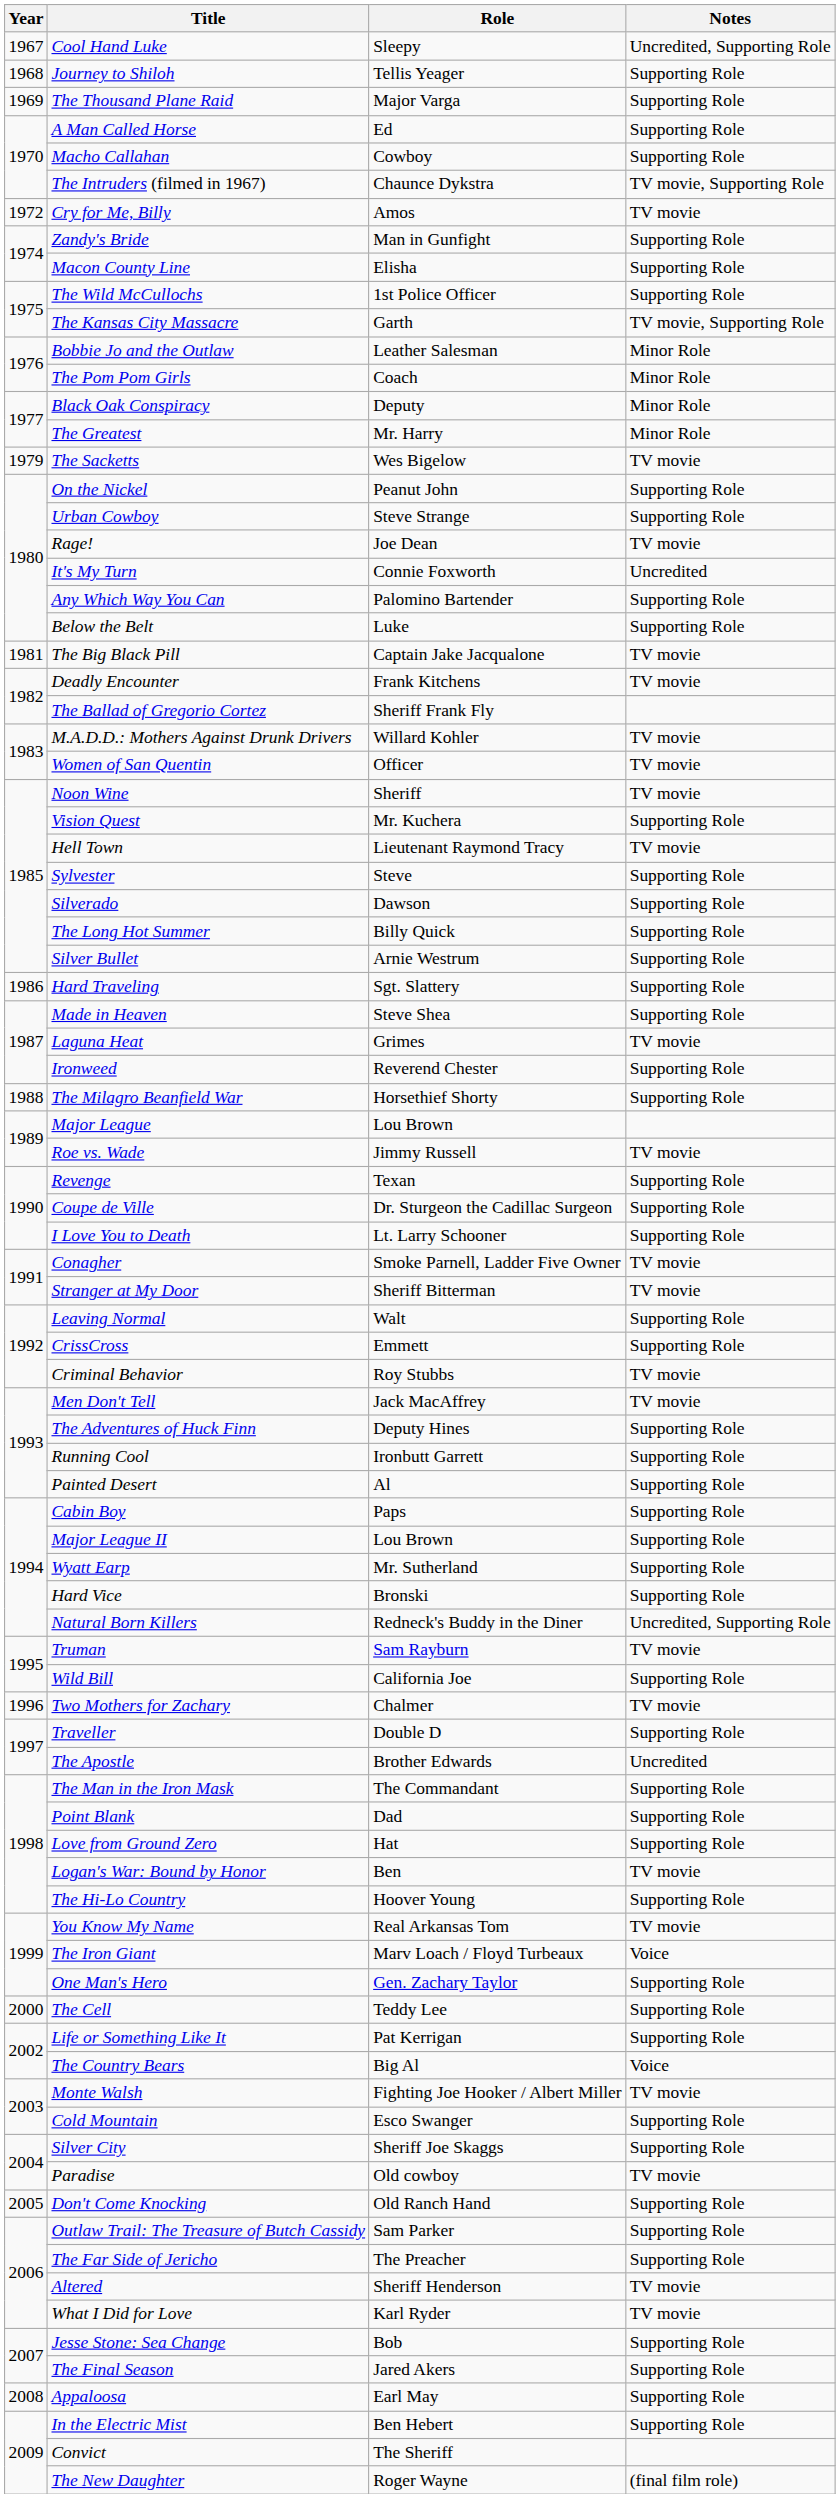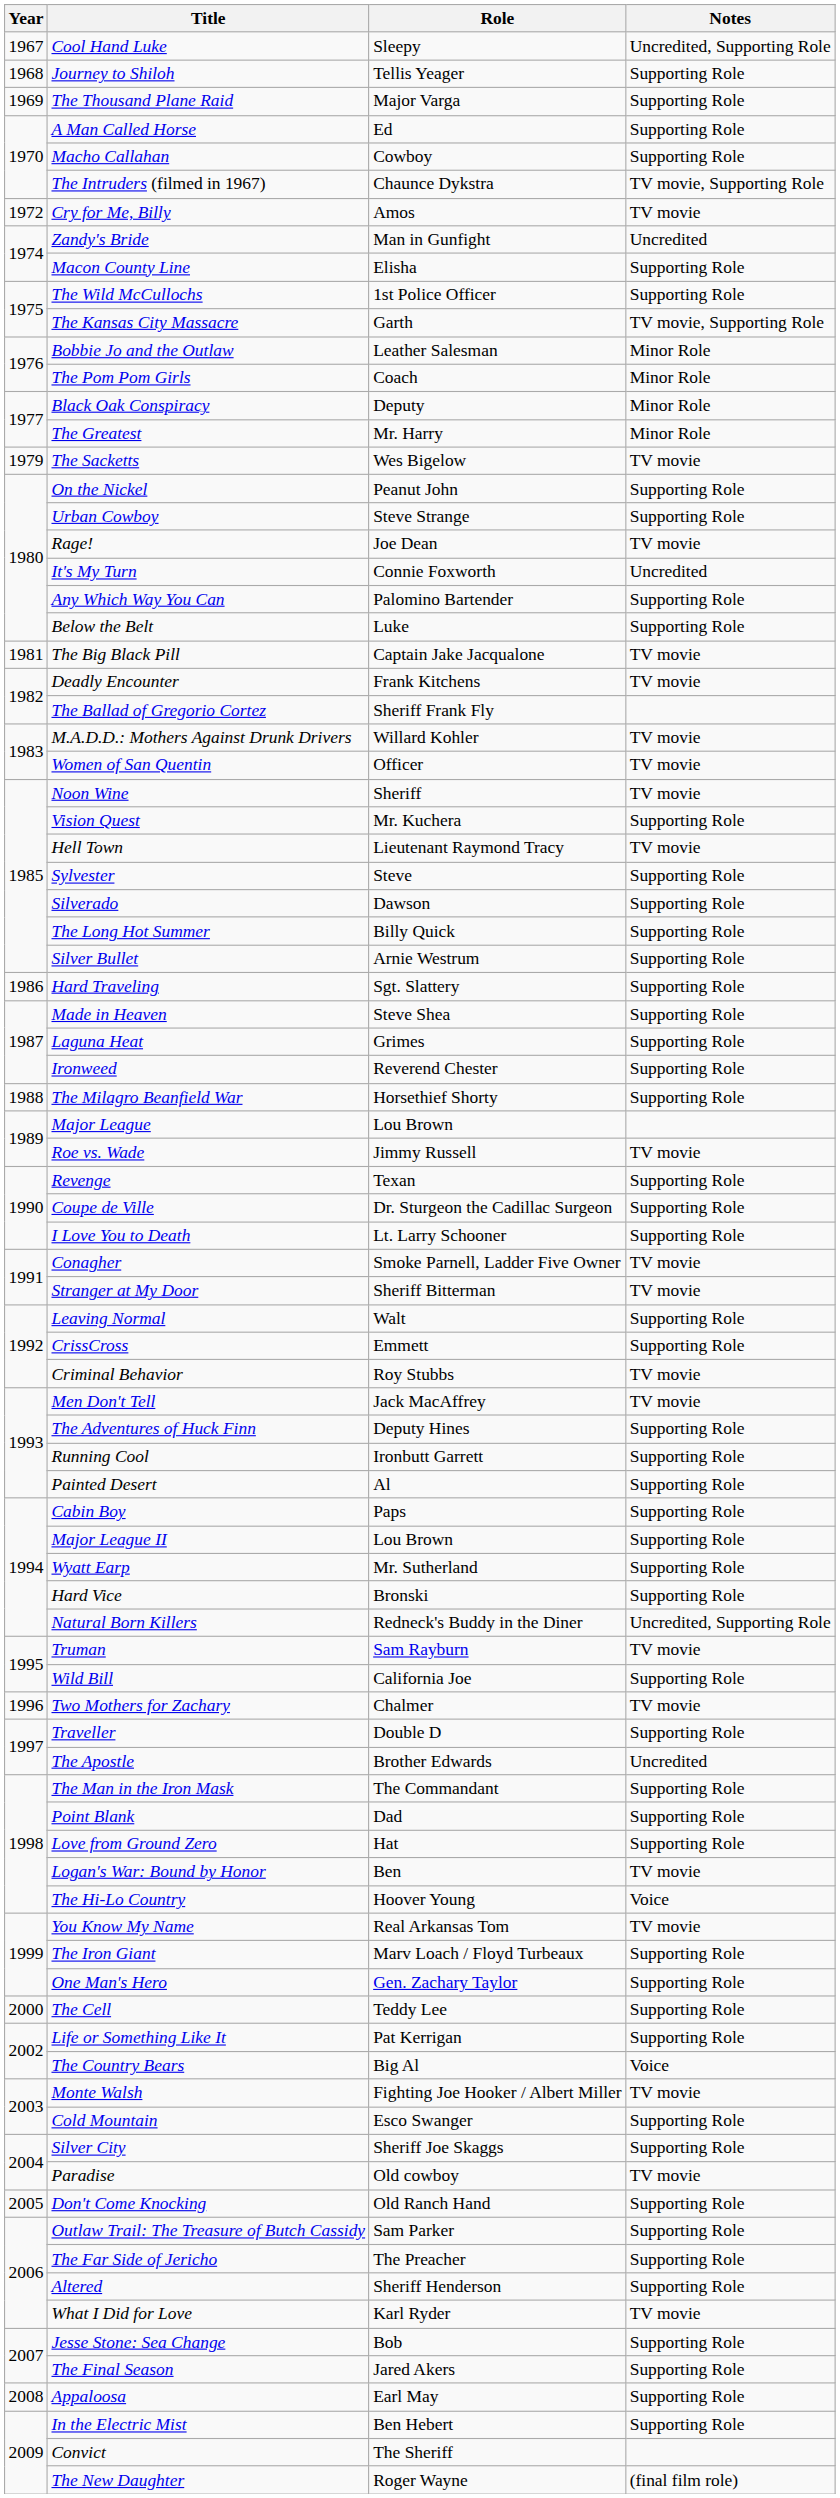 <table class="wikitable sortable">
 <tr>
 <th>Year</th>
 <th>Title</th>
 <th>Role</th>
 <th>Notes</th>
 </tr>
 <tr>
 <td>1967</td>
 <td><em><a href='#'>Cool Hand Luke</a></em></td>
 <td>Sleepy</td>
 <td>Uncredited, Supporting Role</td>
 </tr>
 <tr>
 <td>1968</td>
 <td><em><a href='#'>Journey to Shiloh</a></em></td>
 <td>Tellis Yeager</td>
 <td>Supporting Role</td>
 </tr>
 <tr>
 <td>1969</td>
 <td><em><a href='#'>The Thousand Plane Raid</a></em></td>
 <td>Major Varga</td>
 <td>Supporting Role</td>
 </tr>
 <tr>
 <td rowspan=3>1970</td>
 <td><em><a href='#'>A Man Called Horse</a></em></td>
 <td>Ed</td>
 <td>Supporting Role</td>
 </tr>
 <tr>
 <td><em><a href='#'>Macho Callahan</a></em></td>
 <td>Cowboy</td>
 <td>Supporting Role</td>
 </tr>
 <tr>
 <td><em><a href='#'>The Intruders</a></em> (filmed in 1967)</td>
 <td>Chaunce Dykstra</td>
 <td>TV movie, Supporting Role</td>
 </tr>
 <tr>
 <td>1972</td>
 <td><em><a href='#'>Cry for Me, Billy</a></em></td>
 <td>Amos</td>
 <td>TV movie</td>
 </tr>
 <tr>
 <td rowspan=2>1974</td>
 <td><em><a href='#'>Zandy's Bride</a></em></td>
 <td>Man in Gunfight</td>
-<td>Supporting Role</td>
+<td>Uncredited</td>
 </tr>
 <tr>
 <td><em><a href='#'>Macon County Line</a></em></td>
 <td>Elisha</td>
 <td>Supporting Role</td>
 </tr>
 <tr>
 <td rowspan=2>1975</td>
 <td><em><a href='#'>The Wild McCullochs</a></em></td>
 <td>1st Police Officer</td>
 <td>Supporting Role</td>
 </tr>
 <tr>
 <td><em><a href='#'>The Kansas City Massacre</a></em></td>
 <td>Garth</td>
 <td>TV movie, Supporting Role</td>
 </tr>
 <tr>
 <td rowspan=2>1976</td>
 <td><em><a href='#'>Bobbie Jo and the Outlaw</a></em></td>
 <td>Leather Salesman</td>
 <td>Minor Role</td>
 </tr>
 <tr>
 <td><em><a href='#'>The Pom Pom Girls</a></em></td>
 <td>Coach</td>
 <td>Minor Role</td>
 </tr>
 <tr>
 <td rowspan=2>1977</td>
 <td><em><a href='#'>Black Oak Conspiracy</a></em></td>
 <td>Deputy</td>
 <td>Minor Role</td>
 </tr>
 <tr>
 <td><em><a href='#'>The Greatest</a></em></td>
 <td>Mr. Harry</td>
 <td>Minor Role</td>
 </tr>
 <tr>
 <td>1979</td>
 <td><em><a href='#'>The Sacketts</a></em></td>
 <td>Wes Bigelow</td>
 <td>TV movie</td>
 </tr>
 <tr>
 <td rowspan=6>1980</td>
 <td><em><a href='#'>On the Nickel</a></em></td>
 <td>Peanut John</td>
 <td>Supporting Role</td>
 </tr>
 <tr>
 <td><em><a href='#'>Urban Cowboy</a></em></td>
 <td>Steve Strange</td>
 <td>Supporting Role</td>
 </tr>
 <tr>
 <td><em>Rage!</em></td>
 <td>Joe Dean</td>
 <td>TV movie</td>
 </tr>
 <tr>
 <td><em><a href='#'>It's My Turn</a></em></td>
 <td>Connie Foxworth</td>
 <td>Uncredited</td>
 </tr>
 <tr>
 <td><em><a href='#'>Any Which Way You Can</a></em></td>
 <td>Palomino Bartender</td>
 <td>Supporting Role</td>
 </tr>
 <tr>
 <td><em>Below the Belt</em></td>
 <td>Luke</td>
 <td>Supporting Role</td>
 </tr>
 <tr>
 <td>1981</td>
 <td><em>The Big Black Pill</em></td>
 <td>Captain Jake Jacqualone</td>
 <td>TV movie</td>
 </tr>
 <tr>
 <td rowspan=2>1982</td>
 <td><em>Deadly Encounter</em></td>
 <td>Frank Kitchens</td>
 <td>TV movie</td>
 </tr>
 <tr>
 <td><em><a href='#'>The Ballad of Gregorio Cortez</a></em></td>
 <td>Sheriff Frank Fly</td>
 <td></td>
 </tr>
 <tr>
 <td rowspan=2>1983</td>
 <td><em>M.A.D.D.: Mothers Against Drunk Drivers</em></td>
 <td>Willard Kohler</td>
 <td>TV movie</td>
 </tr>
 <tr>
 <td><em><a href='#'>Women of San Quentin</a></em></td>
 <td>Officer</td>
 <td>TV movie</td>
 </tr>
 <tr>
 <td rowspan=7>1985</td>
 <td><em><a href='#'>Noon Wine</a></em></td>
 <td>Sheriff</td>
 <td>TV movie</td>
 </tr>
 <tr>
 <td><em><a href='#'>Vision Quest</a></em></td>
 <td>Mr. Kuchera</td>
 <td>Supporting Role</td>
 </tr>
 <tr>
 <td><em>Hell Town</em></td>
 <td>Lieutenant Raymond Tracy</td>
 <td>TV movie</td>
 </tr>
 <tr>
 <td><em><a href='#'>Sylvester</a></em></td>
 <td>Steve</td>
 <td>Supporting Role</td>
 </tr>
 <tr>
 <td><em><a href='#'>Silverado</a></em></td>
 <td>Dawson</td>
 <td>Supporting Role</td>
 </tr>
 <tr>
 <td><em><a href='#'>The Long Hot Summer</a></em></td>
 <td>Billy Quick</td>
 <td>Supporting Role</td>
 </tr>
 <tr>
 <td><em><a href='#'>Silver Bullet</a></em></td>
 <td>Arnie Westrum</td>
 <td>Supporting Role</td>
 </tr>
 <tr>
 <td>1986</td>
 <td><em><a href='#'>Hard Traveling</a></em></td>
 <td>Sgt. Slattery</td>
 <td>Supporting Role</td>
 </tr>
 <tr>
 <td rowspan=3>1987</td>
 <td><em><a href='#'>Made in Heaven</a></em></td>
 <td>Steve Shea</td>
 <td>Supporting Role</td>
 </tr>
 <tr>
 <td><em><a href='#'>Laguna Heat</a></em></td>
 <td>Grimes</td>
-<td>TV movie</td>
+<td>Supporting Role</td>
 </tr>
 <tr>
 <td><em><a href='#'>Ironweed</a></em></td>
 <td>Reverend Chester</td>
 <td>Supporting Role</td>
 </tr>
 <tr>
 <td>1988</td>
 <td><em><a href='#'>The Milagro Beanfield War</a></em></td>
 <td>Horsethief Shorty</td>
 <td>Supporting Role</td>
 </tr>
 <tr>
 <td rowspan=2>1989</td>
 <td><em><a href='#'>Major League</a></em></td>
 <td>Lou Brown</td>
 <td></td>
 </tr>
 <tr>
 <td><em><a href='#'>Roe vs. Wade</a></em></td>
 <td>Jimmy Russell</td>
 <td>TV movie</td>
 </tr>
 <tr>
 <td rowspan=3>1990</td>
 <td><em><a href='#'>Revenge</a></em></td>
 <td>Texan</td>
 <td>Supporting Role</td>
 </tr>
 <tr>
 <td><em><a href='#'>Coupe de Ville</a></em></td>
 <td>Dr. Sturgeon the Cadillac Surgeon</td>
 <td>Supporting Role</td>
 </tr>
 <tr>
 <td><em><a href='#'>I Love You to Death</a></em></td>
 <td>Lt. Larry Schooner</td>
 <td>Supporting Role</td>
 </tr>
 <tr>
 <td rowspan=2>1991</td>
 <td><em><a href='#'>Conagher</a></em></td>
 <td>Smoke Parnell, Ladder Five Owner</td>
 <td>TV movie</td>
 </tr>
 <tr>
 <td><em><a href='#'>Stranger at My Door</a></em></td>
 <td>Sheriff Bitterman</td>
 <td>TV movie</td>
 </tr>
 <tr>
 <td rowspan=3>1992</td>
 <td><em><a href='#'>Leaving Normal</a></em></td>
 <td>Walt</td>
 <td>Supporting Role</td>
 </tr>
 <tr>
 <td><em><a href='#'>CrissCross</a></em></td>
 <td>Emmett</td>
 <td>Supporting Role</td>
 </tr>
 <tr>
 <td><em>Criminal Behavior</em></td>
 <td>Roy Stubbs</td>
 <td>TV movie</td>
 </tr>
 <tr>
 <td rowspan=4>1993</td>
 <td><em><a href='#'>Men Don't Tell</a></em></td>
 <td>Jack MacAffrey</td>
 <td>TV movie</td>
 </tr>
 <tr>
 <td><em><a href='#'>The Adventures of Huck Finn</a></em></td>
 <td>Deputy Hines</td>
 <td>Supporting Role</td>
 </tr>
 <tr>
 <td><em>Running Cool</em></td>
 <td>Ironbutt Garrett</td>
 <td>Supporting Role</td>
 </tr>
 <tr>
 <td><em>Painted Desert</em></td>
 <td>Al</td>
 <td>Supporting Role</td>
 </tr>
 <tr>
 <td rowspan=5>1994</td>
 <td><em><a href='#'>Cabin Boy</a></em></td>
 <td>Paps</td>
 <td>Supporting Role</td>
 </tr>
 <tr>
 <td><em><a href='#'>Major League II</a></em></td>
 <td>Lou Brown</td>
 <td>Supporting Role</td>
 </tr>
 <tr>
 <td><em><a href='#'>Wyatt Earp</a></em></td>
 <td>Mr. Sutherland</td>
 <td>Supporting Role</td>
 </tr>
 <tr>
 <td><em>Hard Vice</em></td>
 <td>Bronski</td>
 <td>Supporting Role</td>
 </tr>
 <tr>
 <td><em><a href='#'>Natural Born Killers</a></em></td>
 <td>Redneck's Buddy in the Diner</td>
 <td>Uncredited, Supporting Role</td>
 </tr>
 <tr>
 <td rowspan=2>1995</td>
 <td><em><a href='#'>Truman</a></em></td>
 <td><a href='#'>Sam Rayburn</a></td>
 <td>TV movie</td>
 </tr>
 <tr>
 <td><em><a href='#'>Wild Bill</a></em></td>
 <td>California Joe</td>
 <td>Supporting Role</td>
 </tr>
 <tr>
 <td>1996</td>
 <td><em><a href='#'>Two Mothers for Zachary</a></em></td>
 <td>Chalmer</td>
 <td>TV movie</td>
 </tr>
 <tr>
 <td rowspan=2>1997</td>
 <td><em><a href='#'>Traveller</a></em></td>
 <td>Double D</td>
 <td>Supporting Role</td>
 </tr>
 <tr>
 <td><em><a href='#'>The Apostle</a></em></td>
 <td>Brother Edwards</td>
 <td>Uncredited</td>
 </tr>
 <tr>
 <td rowspan=5>1998</td>
 <td><em><a href='#'>The Man in the Iron Mask</a></em></td>
 <td>The Commandant</td>
 <td>Supporting Role</td>
 </tr>
 <tr>
 <td><em><a href='#'>Point Blank</a></em></td>
 <td>Dad</td>
 <td>Supporting Role</td>
 </tr>
 <tr>
 <td><em><a href='#'>Love from Ground Zero</a></em></td>
 <td>Hat</td>
 <td>Supporting Role</td>
 </tr>
 <tr>
 <td><em><a href='#'>Logan's War: Bound by Honor</a></em></td>
 <td>Ben</td>
 <td>TV movie</td>
 </tr>
 <tr>
 <td><em><a href='#'>The Hi-Lo Country</a></em></td>
 <td>Hoover Young</td>
-<td>Supporting Role</td>
+<td>Voice</td>
 </tr>
 <tr>
 <td rowspan=3>1999</td>
 <td><em><a href='#'>You Know My Name</a></em></td>
 <td>Real Arkansas Tom</td>
 <td>TV movie</td>
 </tr>
 <tr>
 <td><em><a href='#'>The Iron Giant</a></em></td>
 <td>Marv Loach / Floyd Turbeaux</td>
-<td>Voice</td>
+<td>Supporting Role</td>
 </tr>
 <tr>
 <td><em><a href='#'>One Man's Hero</a></em></td>
 <td><a href='#'>Gen. Zachary Taylor</a></td>
 <td>Supporting Role</td>
 </tr>
 <tr>
 <td>2000</td>
 <td><em><a href='#'>The Cell</a></em></td>
 <td>Teddy Lee</td>
 <td>Supporting Role</td>
 </tr>
 <tr>
 <td rowspan=2>2002</td>
 <td><em><a href='#'>Life or Something Like It</a></em></td>
 <td>Pat Kerrigan</td>
 <td>Supporting Role</td>
 </tr>
 <tr>
 <td><em><a href='#'>The Country Bears</a></em></td>
 <td>Big Al</td>
 <td>Voice</td>
 </tr>
 <tr>
 <td rowspan=2>2003</td>
 <td><em><a href='#'>Monte Walsh</a></em></td>
 <td>Fighting Joe Hooker / Albert Miller</td>
 <td>TV movie</td>
 </tr>
 <tr>
 <td><em><a href='#'>Cold Mountain</a></em></td>
 <td>Esco Swanger</td>
 <td>Supporting Role</td>
 </tr>
 <tr>
 <td rowspan=2>2004</td>
 <td><em><a href='#'>Silver City</a></em></td>
 <td>Sheriff Joe Skaggs</td>
 <td>Supporting Role</td>
 </tr>
 <tr>
 <td><em>Paradise</em></td>
 <td>Old cowboy</td>
 <td>TV movie</td>
 </tr>
 <tr>
 <td>2005</td>
 <td><em><a href='#'>Don't Come Knocking</a></em></td>
 <td>Old Ranch Hand</td>
 <td>Supporting Role</td>
 </tr>
 <tr>
 <td rowspan=4>2006</td>
 <td><em><a href='#'>Outlaw Trail: The Treasure of Butch Cassidy</a></em></td>
 <td>Sam Parker</td>
 <td>Supporting Role</td>
 </tr>
 <tr>
 <td><em><a href='#'>The Far Side of Jericho</a></em></td>
 <td>The Preacher</td>
 <td>Supporting Role</td>
 </tr>
 <tr>
 <td><em><a href='#'>Altered</a></em></td>
 <td>Sheriff Henderson</td>
-<td>TV movie</td>
+<td>Supporting Role</td>
 </tr>
 <tr>
 <td><em>What I Did for Love</em></td>
 <td>Karl Ryder</td>
 <td>TV movie</td>
 </tr>
 <tr>
 <td rowspan=2>2007</td>
 <td><em><a href='#'>Jesse Stone: Sea Change</a></em></td>
 <td>Bob</td>
 <td>Supporting Role</td>
 </tr>
 <tr>
 <td><em><a href='#'>The Final Season</a></em></td>
 <td>Jared Akers</td>
 <td>Supporting Role</td>
 </tr>
 <tr>
 <td>2008</td>
 <td><em><a href='#'>Appaloosa</a></em></td>
 <td>Earl May</td>
 <td>Supporting Role</td>
 </tr>
 <tr>
 <td rowspan=3>2009</td>
 <td><em><a href='#'>In the Electric Mist</a></em></td>
 <td>Ben Hebert</td>
 <td>Supporting Role</td>
 </tr>
 <tr>
 <td><em>Convict</em></td>
 <td>The Sheriff</td>
 <td></td>
 </tr>
 <tr>
 <td><em><a href='#'>The New Daughter</a></em></td>
 <td>Roger Wayne</td>
 <td>(final film role)</td>
 </tr>
 </table>
